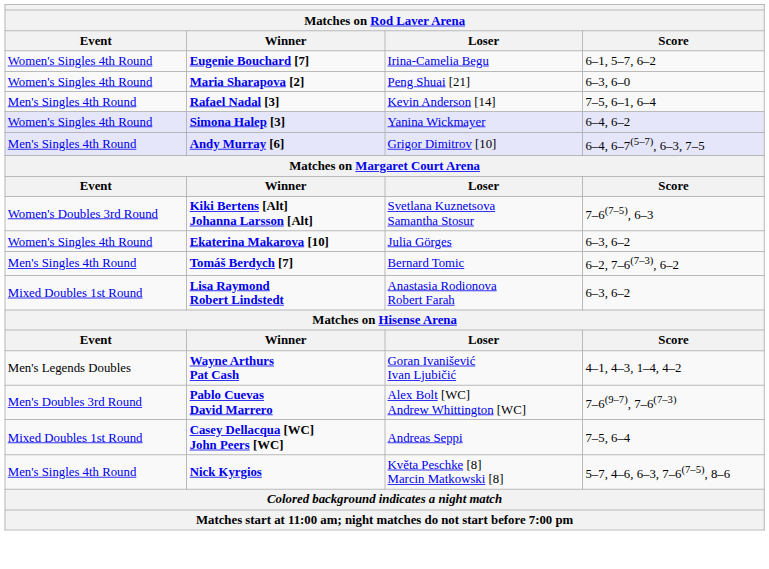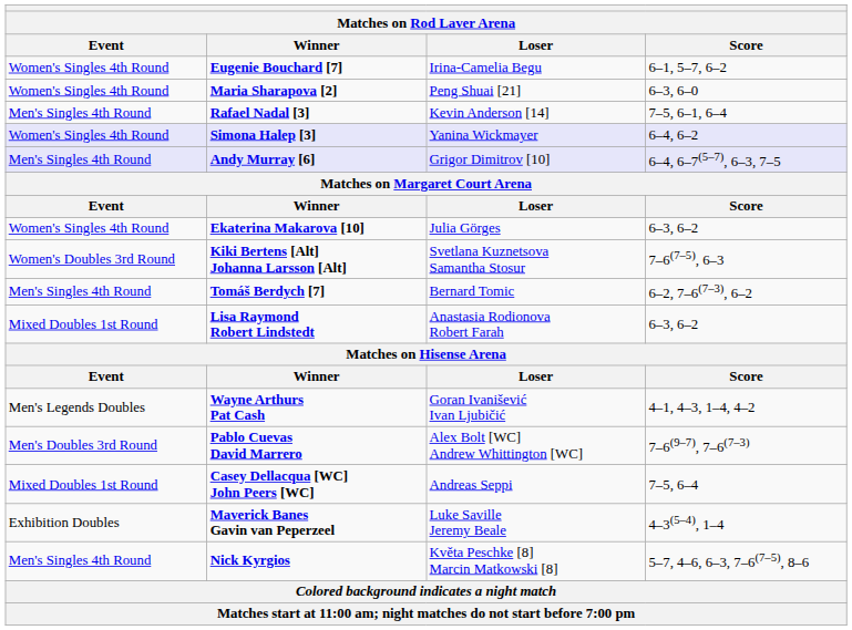 <table class="wikitable collapsible uncollapsed" style="margin:1em auto;">
 <tr>
 <th colspan=4></th>
 </tr>
 <tr>
 <th colspan=4><strong>Matches on <a href='#'>Rod Laver Arena</a></strong></th>
 </tr>
 <tr>
 <th style="width:220px;">Event</th>
 <th style="width:240px;">Winner</th>
 <th style="width:240px;">Loser</th>
 <th style="width:220px;">Score</th>
 </tr>
 <tr>
 <td><a href='#'>Women's Singles 4th Round</a></td>
 <td><strong> <a href='#'>Eugenie Bouchard</a> [7]</strong></td>
 <td> <a href='#'>Irina-Camelia Begu</a></td>
 <td>6–1, 5–7, 6–2</td>
 </tr>
 <tr>
 <td><a href='#'>Women's Singles 4th Round</a></td>
 <td><strong> <a href='#'>Maria Sharapova</a> [2]</strong></td>
 <td> <a href='#'>Peng Shuai</a> [21]</td>
 <td>6–3, 6–0</td>
 </tr>
 <tr>
 <td><a href='#'>Men's Singles 4th Round</a></td>
 <td><strong> <a href='#'>Rafael Nadal</a> [3]</strong></td>
 <td> <a href='#'>Kevin Anderson</a> [14]</td>
 <td>7–5, 6–1, 6–4</td>
 </tr>
 <tr bgcolor=lavender>
 <td><a href='#'>Women's Singles 4th Round</a></td>
 <td><strong> <a href='#'>Simona Halep</a> [3]</strong></td>
 <td> <a href='#'>Yanina Wickmayer</a></td>
 <td>6–4, 6–2</td>
 </tr>
 <tr bgcolor=lavender>
 <td><a href='#'>Men's Singles 4th Round</a></td>
 <td><strong> <a href='#'>Andy Murray</a> [6]</strong></td>
 <td> <a href='#'>Grigor Dimitrov</a> [10]</td>
 <td>6–4, 6–7<sup>(5–7)</sup>, 6–3, 7–5</td>
 </tr>
 <tr>
 <th colspan=4><strong>Matches on <a href='#'>Margaret Court Arena</a></strong></th>
 </tr>
 <tr>
 <th style="width:220px;">Event</th>
 <th style="width:240px;">Winner</th>
 <th style="width:240px;">Loser</th>
 <th style="width:220px;">Score</th>
 </tr>
 <tr>
+<td><a href='#'>Women's Singles 4th Round</a></td>
+<td><strong> <a href='#'>Ekaterina Makarova</a> [10]</strong></td>
+<td> <a href='#'>Julia Görges</a></td>
+<td>6–3, 6–2</td>
+</tr>
+<tr>
 <td><a href='#'>Women's Doubles 3rd Round</a></td>
 <td><strong> <a href='#'>Kiki Bertens</a> [Alt] <br>  <a href='#'>Johanna Larsson</a> [Alt]</strong></td>
 <td> <a href='#'>Svetlana Kuznetsova</a> <br>  <a href='#'>Samantha Stosur</a></td>
 <td>7–6<sup>(7–5)</sup>, 6–3</td>
-</tr>
-<tr>
-<td><a href='#'>Women's Singles 4th Round</a></td>
-<td><strong> <a href='#'>Ekaterina Makarova</a> [10]</strong></td>
-<td> <a href='#'>Julia Görges</a></td>
-<td>6–3, 6–2</td>
 </tr>
 <tr>
 <td><a href='#'>Men's Singles 4th Round</a></td>
 <td><strong> <a href='#'>Tomáš Berdych</a> [7]</strong></td>
 <td> <a href='#'>Bernard Tomic</a></td>
 <td>6–2, 7–6<sup>(7–3)</sup>, 6–2</td>
 </tr>
 <tr>
 <td><a href='#'>Mixed Doubles 1st Round</a></td>
 <td><strong> <a href='#'>Lisa Raymond</a> <br>  <a href='#'>Robert Lindstedt</a></strong></td>
 <td> <a href='#'>Anastasia Rodionova</a> <br>  <a href='#'>Robert Farah</a></td>
 <td>6–3, 6–2</td>
 </tr>
 <tr>
 <th colspan=4><strong>Matches on <a href='#'>Hisense Arena</a></strong></th>
 </tr>
 <tr>
 <th style="width:220px;">Event</th>
 <th style="width:240px;">Winner</th>
 <th style="width:240px;">Loser</th>
 <th style="width:220px;">Score</th>
 </tr>
 <tr>
 <td>Men's Legends Doubles</td>
 <td><strong> <a href='#'>Wayne Arthurs</a> <br>  <a href='#'>Pat Cash</a></strong></td>
 <td> <a href='#'>Goran Ivanišević</a> <br>  <a href='#'>Ivan Ljubičić</a></td>
 <td>4–1, 4–3, 1–4, 4–2</td>
 </tr>
 <tr>
 <td><a href='#'>Men's Doubles 3rd Round</a></td>
 <td><strong> <a href='#'>Pablo Cuevas</a> <br>  <a href='#'>David Marrero</a></strong></td>
 <td> <a href='#'>Alex Bolt</a> [WC] <br>  <a href='#'>Andrew Whittington</a> [WC]</td>
 <td>7–6<sup>(9–7)</sup>, 7–6<sup>(7–3)</sup></td>
 </tr>
 <tr>
 <td><a href='#'>Mixed Doubles 1st Round</a></td>
 <td><strong> <a href='#'>Casey Dellacqua</a> [WC] <br>  <a href='#'>John Peers</a> [WC]</strong></td>
 <td> <a href='#'>Andreas Seppi</a></td>
 <td>7–5, 6–4</td>
 </tr>
 <tr>
+<td>Exhibition Doubles</td>
+<td><strong> <a href='#'>Maverick Banes</a> <br>  Gavin van Peperzeel</strong></td>
+<td> <a href='#'>Luke Saville</a> <br>  <a href='#'>Jeremy Beale</a></td>
+<td>4–3<sup>(5–4)</sup>, 1–4</td>
+</tr>
+<tr>
 <td><a href='#'>Men's Singles 4th Round</a></td>
 <td><strong> <a href='#'>Nick Kyrgios</a></strong></td>
 <td> <a href='#'>Květa Peschke</a> [8] <br>  <a href='#'>Marcin Matkowski</a> [8]</td>
 <td>5–7, 4–6, 6–3, 7–6<sup>(7–5)</sup>, 8–6</td>
 </tr>
 <tr>
 <th colspan=4><em>Colored background indicates a night match</em></th>
 </tr>
 <tr>
 <th colspan=4>Matches start at 11:00 am; night matches do not start before 7:00 pm</th>
 </tr>
 </table>
